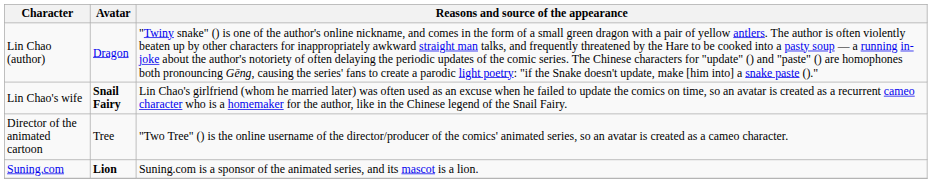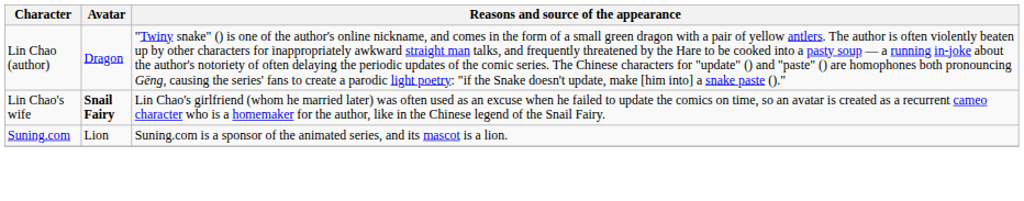 <table class="wikitable">
 <tr>
 <th>Character</th>
 <th>Avatar</th>
 <th>Reasons and source of the appearance</th>
 </tr>
 <tr>
 <td>Lin Chao (author)</td>
 <td><a href='#'>Dragon</a></td>
 <td>"<a href='#'>Twiny</a> snake" () is one of the author's online nickname, and comes in the form of a small green dragon with a pair of yellow <a href='#'>antlers</a>.  The author is often violently beaten up by other characters for inappropriately awkward <a href='#'>straight man</a> talks, and frequently threatened by the Hare to be cooked into a <a href='#'>pasty soup</a> — a <a href='#'>running</a> <a href='#'>in-joke</a> about the author's notoriety of often delaying the periodic updates of the comic series.  The Chinese characters for "update" () and "paste" () are homophones both pronouncing <em>Gēng</em>, causing the series' fans to create a parodic <a href='#'>light poetry</a>: "if the Snake doesn't update, make [him into] a <a href='#'>snake paste</a> ()."</td>
 </tr>
 <tr>
 <td>Lin Chao's wife</td>
 <td><strong>Snail Fairy</strong></td>
 <td>Lin Chao's girlfriend (whom he married later) was often used as an excuse when he failed to update the comics on time, so an avatar is created as a recurrent <a href='#'>cameo character</a> who is a <a href='#'>homemaker</a> for the author, like in the Chinese legend of the Snail Fairy.</td>
 </tr>
 <tr>
-<td>Director of the animated cartoon</td>
-<td>Tree</td>
-<td>"Two Tree" () is the online username of the director/producer of the comics' animated series, so an avatar is created as a cameo character.</td>
-</tr>
-<tr>
 <td><a href='#'>Suning.com</a></td>
-<td><strong>Lion</strong></td>
+<td>Lion</td>
 <td>Suning.com is a sponsor of the animated series, and its <a href='#'>mascot</a> is a lion.</td>
 </tr>
 <tr>
 </tr>
 </table>
